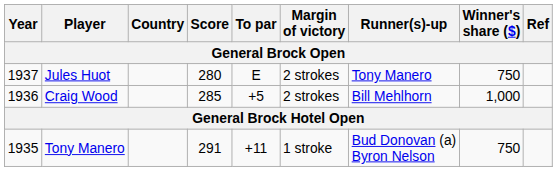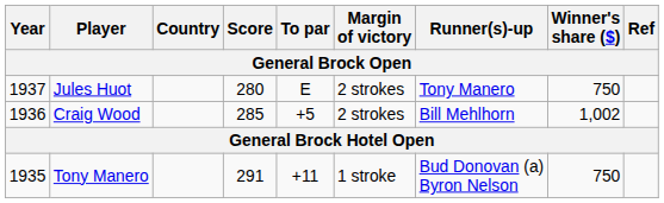 <table class="wikitable" style="font-size:95%">
 <tr>
 <th>Year</th>
 <th>Player</th>
 <th>Country</th>
 <th>Score</th>
 <th>To par</th>
 <th>Margin<br>of victory</th>
 <th>Runner(s)-up</th>
 <th>Winner's<br>share (<a href='#'>$</a>)</th>
 <th>Ref</th>
 </tr>
 <tr>
 <th colspan=9>General Brock Open</th>
 </tr>
 <tr>
 <td>1937</td>
 <td><a href='#'>Jules Huot</a></td>
 <td></td>
 <td align=center>280</td>
 <td align=center>E</td>
 <td>2 strokes</td>
 <td> <a href='#'>Tony Manero</a></td>
 <td align=right>750</td>
 <td></td>
 </tr>
 <tr>
 <td>1936</td>
 <td><a href='#'>Craig Wood</a></td>
 <td></td>
 <td align=center>285</td>
 <td align=center>+5</td>
 <td>2 strokes</td>
 <td> <a href='#'>Bill Mehlhorn</a></td>
-<td align=right>1,000</td>
+<td align=right>1,002</td>
 <td></td>
 </tr>
 <tr>
 <th colspan=9>General Brock Hotel Open</th>
 </tr>
 <tr>
 <td>1935</td>
 <td><a href='#'>Tony Manero</a></td>
 <td></td>
 <td align=center>291</td>
 <td align=center>+11</td>
 <td>1 stroke</td>
 <td> <a href='#'>Bud Donovan</a> (a)<br> <a href='#'>Byron Nelson</a></td>
 <td align=right>750</td>
 <td></td>
 </tr>
 </table>
